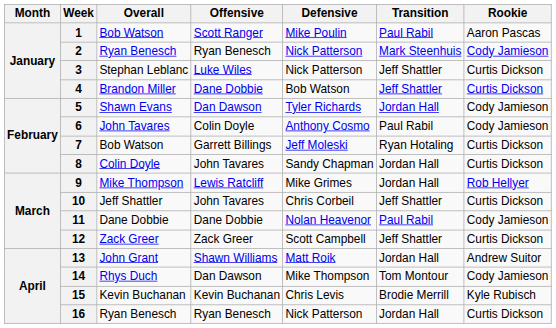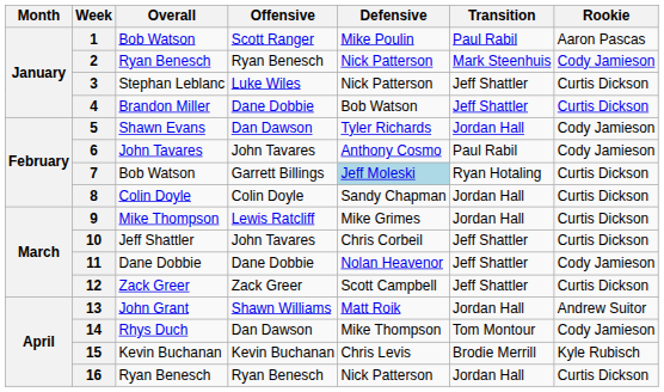 <table class="wikitable">
 <tr>
 <th>Month</th>
 <th>Week</th>
 <th>Overall</th>
 <th>Offensive</th>
 <th>Defensive</th>
 <th>Transition</th>
 <th>Rookie</th>
 </tr>
 <tr>
 <th rowspan="4">January</th>
 <th>1</th>
 <td><a href='#'>Bob Watson</a></td>
 <td><a href='#'>Scott Ranger</a></td>
 <td><a href='#'>Mike Poulin</a></td>
 <td><a href='#'>Paul Rabil</a></td>
 <td>Aaron Pascas</td>
 </tr>
 <tr>
 <th>2</th>
 <td><a href='#'>Ryan Benesch</a></td>
 <td>Ryan Benesch</td>
 <td><a href='#'>Nick Patterson</a></td>
 <td><a href='#'>Mark Steenhuis</a></td>
 <td><a href='#'>Cody Jamieson</a></td>
 </tr>
 <tr>
 <th>3</th>
 <td>Stephan Leblanc</td>
 <td><a href='#'>Luke Wiles</a></td>
 <td>Nick Patterson</td>
 <td>Jeff Shattler</td>
 <td>Curtis Dickson</td>
 </tr>
 <tr>
 <th>4</th>
 <td><a href='#'>Brandon Miller</a></td>
 <td><a href='#'>Dane Dobbie</a></td>
 <td>Bob Watson</td>
 <td><a href='#'>Jeff Shattler</a></td>
 <td><a href='#'>Curtis Dickson</a></td>
 </tr>
 <tr>
 <th rowspan="4">February</th>
 <th>5</th>
 <td><a href='#'>Shawn Evans</a></td>
 <td><a href='#'>Dan Dawson</a></td>
 <td><a href='#'>Tyler Richards</a></td>
 <td><a href='#'>Jordan Hall</a></td>
 <td>Cody Jamieson</td>
 </tr>
 <tr>
 <th>6</th>
 <td><a href='#'>John Tavares</a></td>
-<td>Colin Doyle</td>
+<td>John Tavares</td>
 <td><a href='#'>Anthony Cosmo</a></td>
 <td>Paul Rabil</td>
 <td>Cody Jamieson</td>
 </tr>
 <tr>
 <th>7</th>
 <td>Bob Watson</td>
 <td>Garrett Billings</td>
-<td><a href='#'>Jeff Moleski</a></td>
+<td style="background: lightblue;"><a href='#'>Jeff Moleski</a></td>
 <td>Ryan Hotaling</td>
 <td>Curtis Dickson</td>
 </tr>
 <tr>
 <th>8</th>
 <td><a href='#'>Colin Doyle</a></td>
-<td>John Tavares</td>
+<td>Colin Doyle</td>
 <td>Sandy Chapman</td>
 <td>Jordan Hall</td>
 <td>Curtis Dickson</td>
 </tr>
 <tr>
 <th rowspan="4">March</th>
 <th>9</th>
 <td><a href='#'>Mike Thompson</a></td>
 <td><a href='#'>Lewis Ratcliff</a></td>
 <td>Mike Grimes</td>
 <td>Jordan Hall</td>
-<td><a href='#'>Rob Hellyer</a></td>
+<td>Curtis Dickson</td>
 </tr>
 <tr>
 <th>10</th>
 <td>Jeff Shattler</td>
 <td>John Tavares</td>
 <td>Chris Corbeil</td>
 <td>Jeff Shattler</td>
 <td>Curtis Dickson</td>
 </tr>
 <tr>
 <th>11</th>
 <td>Dane Dobbie</td>
 <td>Dane Dobbie</td>
 <td><a href='#'>Nolan Heavenor</a></td>
-<td><a href='#'>Paul Rabil</a></td>
+<td>Jeff Shattler</td>
 <td>Cody Jamieson</td>
 </tr>
 <tr>
 <th>12</th>
 <td><a href='#'>Zack Greer</a></td>
 <td>Zack Greer</td>
 <td>Scott Campbell</td>
 <td>Jeff Shattler</td>
 <td>Curtis Dickson</td>
 </tr>
 <tr>
 <th rowspan="4">April</th>
 <th>13</th>
 <td><a href='#'>John Grant</a></td>
 <td><a href='#'>Shawn Williams</a></td>
 <td><a href='#'>Matt Roik</a></td>
 <td>Jordan Hall</td>
 <td>Andrew Suitor</td>
 </tr>
 <tr>
 <th>14</th>
 <td><a href='#'>Rhys Duch</a></td>
 <td>Dan Dawson</td>
 <td>Mike Thompson</td>
 <td>Tom Montour</td>
 <td>Cody Jamieson</td>
 </tr>
 <tr>
 <th>15</th>
 <td>Kevin Buchanan</td>
 <td>Kevin Buchanan</td>
 <td>Chris Levis</td>
 <td>Brodie Merrill</td>
 <td>Kyle Rubisch</td>
 </tr>
 <tr>
 <th>16</th>
 <td>Ryan Benesch</td>
 <td>Ryan Benesch</td>
 <td>Nick Patterson</td>
 <td>Jordan Hall</td>
 <td>Curtis Dickson</td>
 </tr>
 </table>
